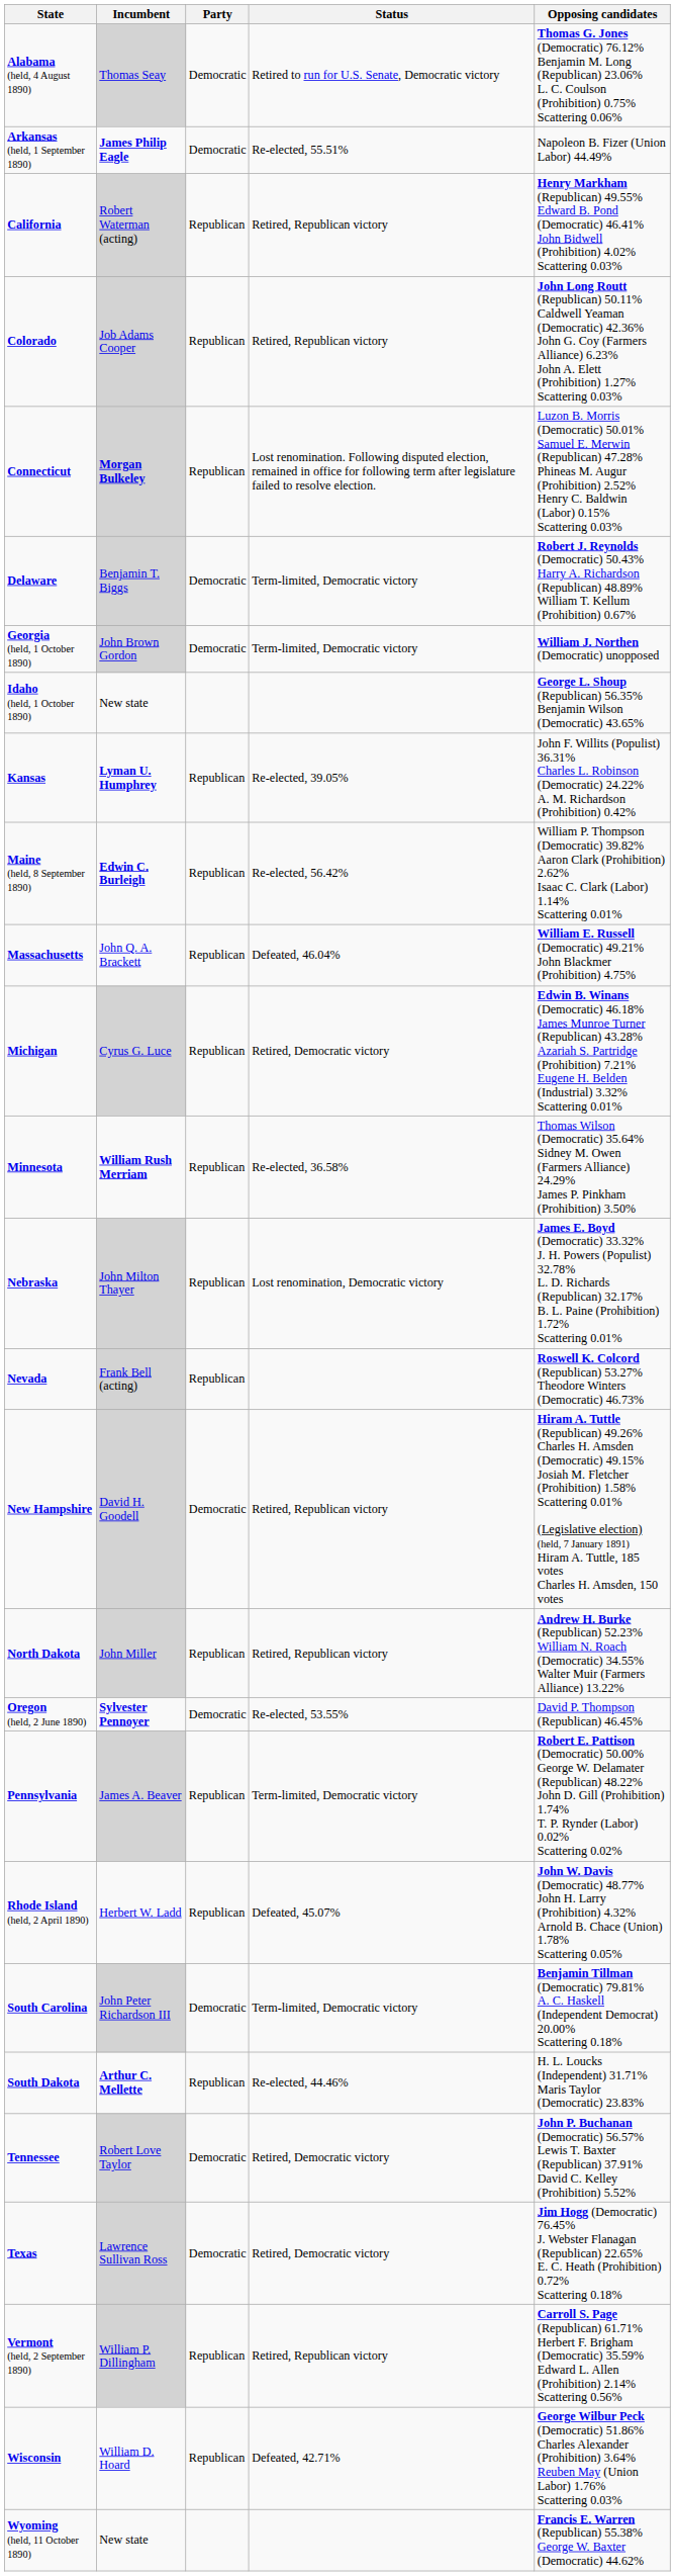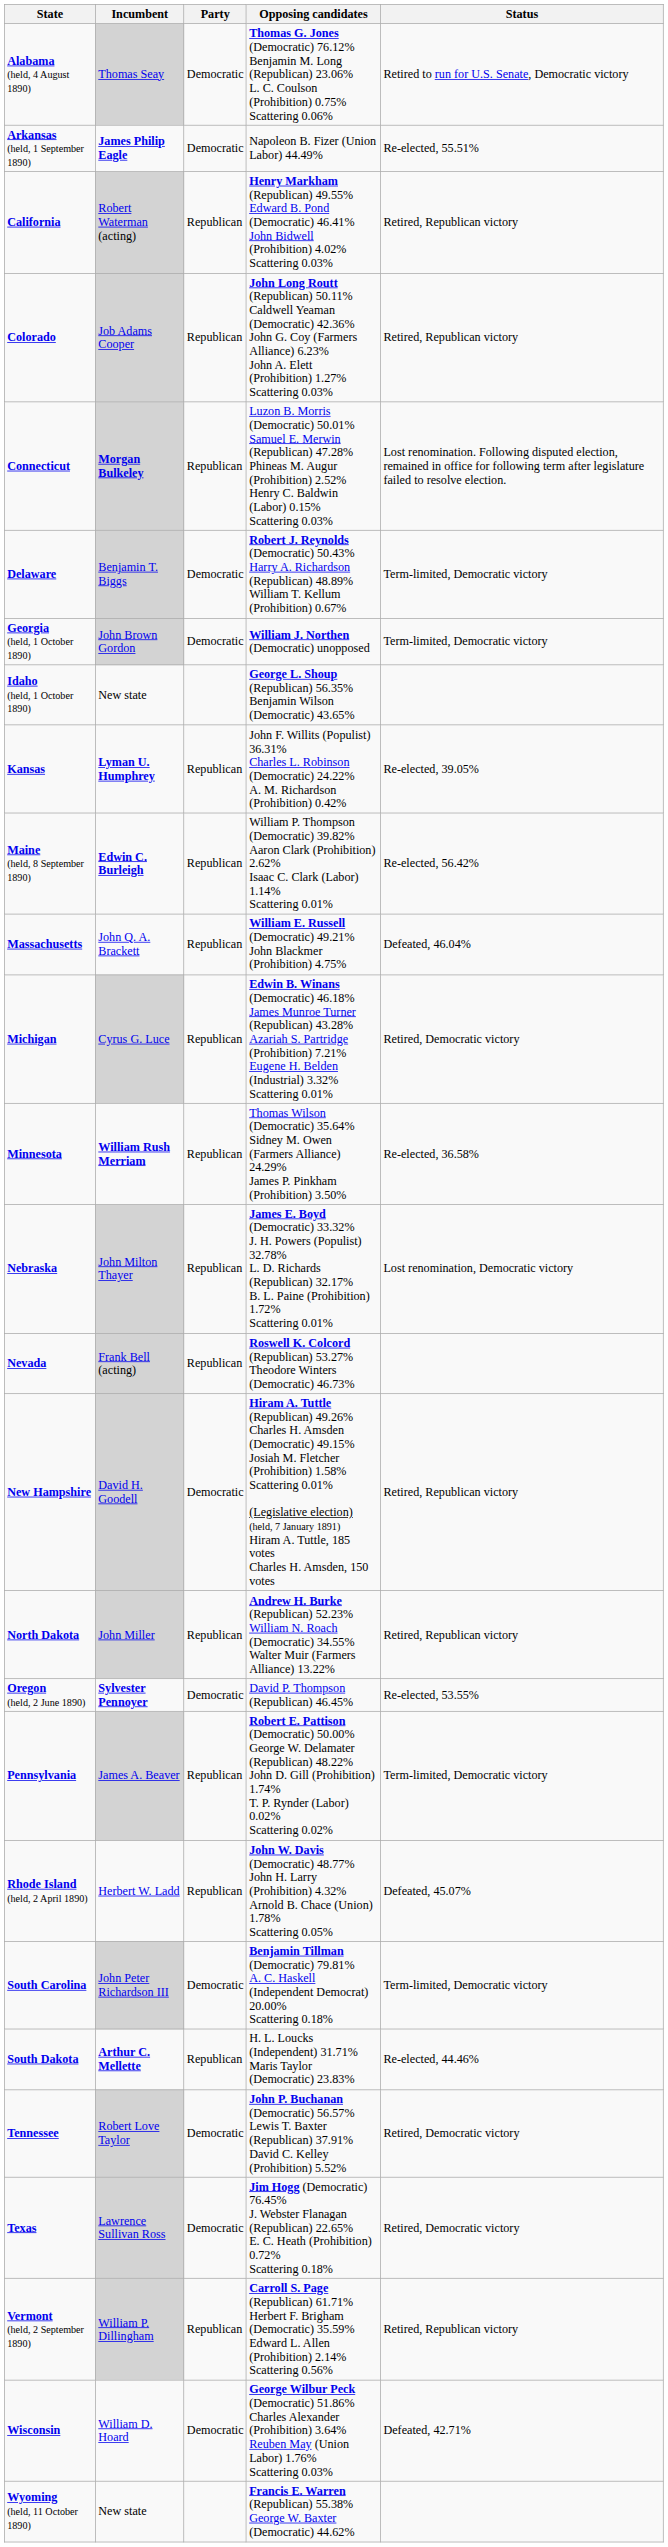 <table class="wikitable">
 <tr>
 <th>State</th>
 <th>Incumbent</th>
 <th>Party</th>
+<th>Opposing candidates</th>
 <th>Status</th>
-<th>Opposing candidates</th>
 </tr>
 <tr>
 <td><strong><a href='#'>Alabama</a></strong><br><small>(held, 4 August 1890)</small></td>
 <td bgcolor="lightgrey"><a href='#'>Thomas Seay</a></td>
 <td>Democratic</td>
+<td><strong><a href='#'>Thomas G. Jones</a></strong> (Democratic) 76.12%<br>Benjamin M. Long (Republican) 23.06%<br>L. C. Coulson (Prohibition) 0.75%<br>Scattering 0.06%<br></td>
 <td>Retired to <a href='#'>run for U.S. Senate</a>, Democratic victory</td>
-<td><strong><a href='#'>Thomas G. Jones</a></strong> (Democratic) 76.12%<br>Benjamin M. Long (Republican) 23.06%<br>L. C. Coulson (Prohibition) 0.75%<br>Scattering 0.06%<br></td>
 </tr>
 <tr>
 <td><strong><a href='#'>Arkansas</a></strong><br><small>(held, 1 September 1890)</small></td>
 <td><strong><a href='#'>James Philip Eagle</a></strong></td>
 <td>Democratic</td>
+<td>Napoleon B. Fizer (Union Labor) 44.49%<br></td>
 <td>Re-elected, 55.51%</td>
-<td>Napoleon B. Fizer (Union Labor) 44.49%<br></td>
 </tr>
 <tr>
 <td><strong><a href='#'>California</a></strong></td>
 <td bgcolor="lightgrey"><a href='#'>Robert Waterman</a> (acting)</td>
 <td>Republican</td>
+<td><strong><a href='#'>Henry Markham</a></strong> (Republican) 49.55%<br><a href='#'>Edward B. Pond</a> (Democratic) 46.41%<br><a href='#'>John Bidwell</a> (Prohibition) 4.02%<br>Scattering 0.03%<br></td>
 <td>Retired, Republican victory</td>
-<td><strong><a href='#'>Henry Markham</a></strong> (Republican) 49.55%<br><a href='#'>Edward B. Pond</a> (Democratic) 46.41%<br><a href='#'>John Bidwell</a> (Prohibition) 4.02%<br>Scattering 0.03%<br></td>
 </tr>
 <tr>
 <td><strong><a href='#'>Colorado</a></strong></td>
 <td bgcolor="lightgrey"><a href='#'>Job Adams Cooper</a></td>
 <td>Republican</td>
+<td><strong><a href='#'>John Long Routt</a></strong> (Republican) 50.11%<br>Caldwell Yeaman (Democratic) 42.36%<br>John G. Coy (Farmers Alliance) 6.23%<br>John A. Elett (Prohibition) 1.27%<br>Scattering 0.03%<br></td>
 <td>Retired, Republican victory</td>
-<td><strong><a href='#'>John Long Routt</a></strong> (Republican) 50.11%<br>Caldwell Yeaman (Democratic) 42.36%<br>John G. Coy (Farmers Alliance) 6.23%<br>John A. Elett (Prohibition) 1.27%<br>Scattering 0.03%<br></td>
 </tr>
 <tr>
 <td><strong><a href='#'>Connecticut</a></strong></td>
 <td bgcolor="lightgrey"><strong><a href='#'>Morgan Bulkeley</a></strong></td>
 <td>Republican</td>
+<td><a href='#'>Luzon B. Morris</a> (Democratic) 50.01%<br><a href='#'>Samuel E. Merwin</a> (Republican) 47.28%<br>Phineas M. Augur (Prohibition) 2.52%<br>Henry C. Baldwin (Labor) 0.15%<br>Scattering 0.03%<br></td>
 <td>Lost renomination. Following disputed election, remained in office for following term after legislature failed to resolve election.</td>
-<td><a href='#'>Luzon B. Morris</a> (Democratic) 50.01%<br><a href='#'>Samuel E. Merwin</a> (Republican) 47.28%<br>Phineas M. Augur (Prohibition) 2.52%<br>Henry C. Baldwin (Labor) 0.15%<br>Scattering 0.03%<br></td>
 </tr>
 <tr>
 <td><strong><a href='#'>Delaware</a></strong></td>
 <td bgcolor="lightgrey"><a href='#'>Benjamin T. Biggs</a></td>
 <td>Democratic</td>
+<td><strong><a href='#'>Robert J. Reynolds</a></strong> (Democratic) 50.43%<br><a href='#'>Harry A. Richardson</a> (Republican) 48.89%<br>William T. Kellum (Prohibition) 0.67%<br></td>
 <td>Term-limited, Democratic victory</td>
-<td><strong><a href='#'>Robert J. Reynolds</a></strong> (Democratic) 50.43%<br><a href='#'>Harry A. Richardson</a> (Republican) 48.89%<br>William T. Kellum (Prohibition) 0.67%<br></td>
 </tr>
 <tr>
 <td><strong><a href='#'>Georgia</a></strong><br><small>(held, 1 October 1890)</small></td>
 <td bgcolor="lightgrey"><a href='#'>John Brown Gordon</a></td>
 <td>Democratic</td>
+<td><strong><a href='#'>William J. Northen</a></strong> (Democratic) unopposed<br></td>
 <td>Term-limited, Democratic victory</td>
-<td><strong><a href='#'>William J. Northen</a></strong> (Democratic) unopposed<br></td>
 </tr>
 <tr>
 <td><strong><a href='#'>Idaho</a></strong><br><small>(held, 1 October 1890)</small></td>
 <td>New state</td>
 <td></td>
+<td><strong><a href='#'>George L. Shoup</a></strong> (Republican) 56.35%<br>Benjamin Wilson (Democratic) 43.65%<br></td>
 <td></td>
-<td><strong><a href='#'>George L. Shoup</a></strong> (Republican) 56.35%<br>Benjamin Wilson (Democratic) 43.65%<br></td>
 </tr>
 <tr>
 <td><strong><a href='#'>Kansas</a></strong></td>
 <td><strong><a href='#'>Lyman U. Humphrey</a></strong></td>
 <td>Republican</td>
+<td>John F. Willits (Populist) 36.31%<br><a href='#'>Charles L. Robinson</a> (Democratic) 24.22%<br>A. M. Richardson (Prohibition) 0.42%<br></td>
 <td>Re-elected, 39.05%</td>
-<td>John F. Willits (Populist) 36.31%<br><a href='#'>Charles L. Robinson</a> (Democratic) 24.22%<br>A. M. Richardson (Prohibition) 0.42%<br></td>
 </tr>
 <tr>
 <td><strong><a href='#'>Maine</a></strong><br><small>(held, 8 September 1890)</small></td>
 <td><strong><a href='#'>Edwin C. Burleigh</a></strong></td>
 <td>Republican</td>
+<td>William P. Thompson (Democratic) 39.82%<br>Aaron Clark (Prohibition) 2.62%<br>Isaac C. Clark (Labor) 1.14%<br>Scattering 0.01%<br></td>
 <td>Re-elected, 56.42%</td>
-<td>William P. Thompson (Democratic) 39.82%<br>Aaron Clark (Prohibition) 2.62%<br>Isaac C. Clark (Labor) 1.14%<br>Scattering 0.01%<br></td>
 </tr>
 <tr>
 <td><strong><a href='#'>Massachusetts</a></strong></td>
 <td><a href='#'>John Q. A. Brackett</a></td>
 <td>Republican</td>
+<td><strong><a href='#'>William E. Russell</a></strong> (Democratic) 49.21%<br>John Blackmer (Prohibition) 4.75%<br></td>
 <td>Defeated, 46.04%</td>
-<td><strong><a href='#'>William E. Russell</a></strong> (Democratic) 49.21%<br>John Blackmer (Prohibition) 4.75%<br></td>
 </tr>
 <tr>
 <td><strong><a href='#'>Michigan</a></strong></td>
 <td bgcolor="lightgrey"><a href='#'>Cyrus G. Luce</a></td>
 <td>Republican</td>
+<td><strong><a href='#'>Edwin B. Winans</a></strong> (Democratic) 46.18%<br><a href='#'>James Munroe Turner</a> (Republican) 43.28%<br><a href='#'>Azariah S. Partridge</a> (Prohibition) 7.21%<br><a href='#'>Eugene H. Belden</a> (Industrial) 3.32%<br>Scattering 0.01%<br></td>
 <td>Retired, Democratic victory</td>
-<td><strong><a href='#'>Edwin B. Winans</a></strong> (Democratic) 46.18%<br><a href='#'>James Munroe Turner</a> (Republican) 43.28%<br><a href='#'>Azariah S. Partridge</a> (Prohibition) 7.21%<br><a href='#'>Eugene H. Belden</a> (Industrial) 3.32%<br>Scattering 0.01%<br></td>
 </tr>
 <tr>
 <td><strong><a href='#'>Minnesota</a></strong></td>
 <td><strong><a href='#'>William Rush Merriam</a></strong></td>
 <td>Republican</td>
+<td><a href='#'>Thomas Wilson</a> (Democratic) 35.64%<br>Sidney M. Owen (Farmers Alliance) 24.29%<br>James P. Pinkham (Prohibition) 3.50%<br></td>
 <td>Re-elected, 36.58%</td>
-<td><a href='#'>Thomas Wilson</a> (Democratic) 35.64%<br>Sidney M. Owen (Farmers Alliance) 24.29%<br>James P. Pinkham (Prohibition) 3.50%<br></td>
 </tr>
 <tr>
 <td><strong><a href='#'>Nebraska</a></strong></td>
 <td bgcolor="lightgrey"><a href='#'>John Milton Thayer</a></td>
 <td>Republican</td>
+<td><strong><a href='#'>James E. Boyd</a></strong> (Democratic) 33.32%<br>J. H. Powers (Populist) 32.78%<br>L. D. Richards (Republican) 32.17%<br>B. L. Paine (Prohibition) 1.72%<br>Scattering 0.01%<br></td>
 <td>Lost renomination, Democratic victory</td>
-<td><strong><a href='#'>James E. Boyd</a></strong> (Democratic) 33.32%<br>J. H. Powers (Populist) 32.78%<br>L. D. Richards (Republican) 32.17%<br>B. L. Paine (Prohibition) 1.72%<br>Scattering 0.01%<br></td>
 </tr>
 <tr>
 <td><strong><a href='#'>Nevada</a></strong></td>
 <td bgcolor="lightgrey"><a href='#'>Frank Bell</a> (acting)</td>
 <td>Republican</td>
+<td><strong><a href='#'>Roswell K. Colcord</a></strong> (Republican) 53.27%<br>Theodore Winters (Democratic) 46.73%<br></td>
 <td></td>
-<td><strong><a href='#'>Roswell K. Colcord</a></strong> (Republican) 53.27%<br>Theodore Winters (Democratic) 46.73%<br></td>
 </tr>
 <tr>
 <td><strong><a href='#'>New Hampshire</a></strong></td>
 <td bgcolor="lightgrey"><a href='#'>David H. Goodell</a></td>
 <td>Democratic</td>
+<td><strong><a href='#'>Hiram A. Tuttle</a></strong> (Republican) 49.26%<br>Charles H. Amsden (Democratic) 49.15%<br>Josiah M. Fletcher (Prohibition) 1.58%<br>Scattering 0.01%<br><br><u>(Legislative election)</u><br><small>(held, 7 January 1891)</small><br>Hiram A. Tuttle, 185 votes<br>Charles H. Amsden, 150 votes<br></td>
 <td>Retired, Republican victory</td>
-<td><strong><a href='#'>Hiram A. Tuttle</a></strong> (Republican) 49.26%<br>Charles H. Amsden (Democratic) 49.15%<br>Josiah M. Fletcher (Prohibition) 1.58%<br>Scattering 0.01%<br><br><u>(Legislative election)</u><br><small>(held, 7 January 1891)</small><br>Hiram A. Tuttle, 185 votes<br>Charles H. Amsden, 150 votes<br></td>
 </tr>
 <tr>
 <td><strong><a href='#'>North Dakota</a></strong></td>
 <td bgcolor="lightgrey"><a href='#'>John Miller</a></td>
 <td>Republican</td>
+<td><strong><a href='#'>Andrew H. Burke</a></strong> (Republican) 52.23%<br><a href='#'>William N. Roach</a> (Democratic) 34.55%<br>Walter Muir (Farmers Alliance) 13.22%</td>
 <td>Retired, Republican victory</td>
-<td><strong><a href='#'>Andrew H. Burke</a></strong> (Republican) 52.23%<br><a href='#'>William N. Roach</a> (Democratic) 34.55%<br>Walter Muir (Farmers Alliance) 13.22%</td>
 </tr>
 <tr>
 <td><strong><a href='#'>Oregon</a></strong><br><small>(held, 2 June 1890)</small></td>
 <td><strong><a href='#'>Sylvester Pennoyer</a></strong></td>
 <td>Democratic</td>
+<td><a href='#'>David P. Thompson</a> (Republican) 46.45%<br></td>
 <td>Re-elected, 53.55%</td>
-<td><a href='#'>David P. Thompson</a> (Republican) 46.45%<br></td>
 </tr>
 <tr>
 <td><strong><a href='#'>Pennsylvania</a></strong></td>
 <td bgcolor="lightgrey"><a href='#'>James A. Beaver</a></td>
 <td>Republican</td>
+<td><strong><a href='#'>Robert E. Pattison</a></strong> (Democratic) 50.00%<br>George W. Delamater (Republican) 48.22%<br>John D. Gill (Prohibition) 1.74%<br>T. P. Rynder (Labor) 0.02%<br>Scattering 0.02%<br></td>
 <td>Term-limited, Democratic victory</td>
-<td><strong><a href='#'>Robert E. Pattison</a></strong> (Democratic) 50.00%<br>George W. Delamater (Republican) 48.22%<br>John D. Gill (Prohibition) 1.74%<br>T. P. Rynder (Labor) 0.02%<br>Scattering 0.02%<br></td>
 </tr>
 <tr>
 <td><strong><a href='#'>Rhode Island</a></strong><br><small>(held, 2 April 1890)</small></td>
 <td><a href='#'>Herbert W. Ladd</a></td>
 <td>Republican</td>
+<td><strong><a href='#'>John W. Davis</a></strong> (Democratic) 48.77%<br>John H. Larry (Prohibition) 4.32%<br>Arnold B. Chace (Union) 1.78%<br>Scattering 0.05%<br></td>
 <td>Defeated, 45.07%</td>
-<td><strong><a href='#'>John W. Davis</a></strong> (Democratic) 48.77%<br>John H. Larry (Prohibition) 4.32%<br>Arnold B. Chace (Union) 1.78%<br>Scattering 0.05%<br></td>
 </tr>
 <tr>
 <td><strong><a href='#'>South Carolina</a></strong></td>
 <td bgcolor="lightgrey"><a href='#'>John Peter Richardson III</a></td>
 <td>Democratic</td>
+<td><strong><a href='#'>Benjamin Tillman</a></strong> (Democratic) 79.81%<br><a href='#'>A. C. Haskell</a> (Independent Democrat) 20.00%<br>Scattering 0.18%<br></td>
 <td>Term-limited, Democratic victory</td>
-<td><strong><a href='#'>Benjamin Tillman</a></strong> (Democratic) 79.81%<br><a href='#'>A. C. Haskell</a> (Independent Democrat) 20.00%<br>Scattering 0.18%<br></td>
 </tr>
 <tr>
 <td><strong><a href='#'>South Dakota</a></strong></td>
 <td><strong><a href='#'>Arthur C. Mellette</a></strong></td>
 <td>Republican</td>
+<td>H. L. Loucks (Independent) 31.71%<br>Maris Taylor (Democratic) 23.83%<br></td>
 <td>Re-elected, 44.46%</td>
-<td>H. L. Loucks (Independent) 31.71%<br>Maris Taylor (Democratic) 23.83%<br></td>
 </tr>
 <tr>
 <td><strong><a href='#'>Tennessee</a></strong></td>
 <td bgcolor="lightgrey"><a href='#'>Robert Love Taylor</a></td>
 <td>Democratic</td>
+<td><strong><a href='#'>John P. Buchanan</a></strong> (Democratic) 56.57%<br>Lewis T. Baxter (Republican) 37.91%<br>David C. Kelley (Prohibition) 5.52%<br></td>
 <td>Retired, Democratic victory</td>
-<td><strong><a href='#'>John P. Buchanan</a></strong> (Democratic) 56.57%<br>Lewis T. Baxter (Republican) 37.91%<br>David C. Kelley (Prohibition) 5.52%<br></td>
 </tr>
 <tr>
 <td><strong><a href='#'>Texas</a></strong></td>
 <td bgcolor="lightgrey"><a href='#'>Lawrence Sullivan Ross</a></td>
 <td>Democratic</td>
+<td><strong><a href='#'>Jim Hogg</a></strong> (Democratic) 76.45%<br>J. Webster Flanagan (Republican) 22.65%<br>E. C. Heath (Prohibition) 0.72%<br>Scattering 0.18%<br></td>
 <td>Retired, Democratic victory</td>
-<td><strong><a href='#'>Jim Hogg</a></strong> (Democratic) 76.45%<br>J. Webster Flanagan (Republican) 22.65%<br>E. C. Heath (Prohibition) 0.72%<br>Scattering 0.18%<br></td>
 </tr>
 <tr>
 <td><strong><a href='#'>Vermont</a></strong><br><small>(held, 2 September 1890)</small></td>
 <td bgcolor="lightgrey"><a href='#'>William P. Dillingham</a></td>
 <td>Republican</td>
+<td><strong><a href='#'>Carroll S. Page</a></strong> (Republican) 61.71%<br>Herbert F. Brigham (Democratic) 35.59%<br>Edward L. Allen (Prohibition) 2.14%<br>Scattering 0.56%<br></td>
 <td>Retired, Republican victory</td>
-<td><strong><a href='#'>Carroll S. Page</a></strong> (Republican) 61.71%<br>Herbert F. Brigham (Democratic) 35.59%<br>Edward L. Allen (Prohibition) 2.14%<br>Scattering 0.56%<br></td>
 </tr>
 <tr>
 <td><strong><a href='#'>Wisconsin</a></strong></td>
 <td><a href='#'>William D. Hoard</a></td>
-<td>Republican</td>
+<td>Democratic</td>
+<td><strong><a href='#'>George Wilbur Peck</a></strong> (Democratic) 51.86%<br>Charles Alexander (Prohibition) 3.64%<br><a href='#'>Reuben May</a> (Union Labor) 1.76%<br>Scattering 0.03%<br></td>
 <td>Defeated, 42.71%</td>
-<td><strong><a href='#'>George Wilbur Peck</a></strong> (Democratic) 51.86%<br>Charles Alexander (Prohibition) 3.64%<br><a href='#'>Reuben May</a> (Union Labor) 1.76%<br>Scattering 0.03%<br></td>
 </tr>
 <tr>
 <td><strong><a href='#'>Wyoming</a></strong><br><small>(held, 11 October 1890)</small></td>
 <td>New state</td>
 <td></td>
+<td><strong><a href='#'>Francis E. Warren</a></strong> (Republican) 55.38%<br><a href='#'>George W. Baxter</a> (Democratic) 44.62%<br></td>
 <td></td>
-<td><strong><a href='#'>Francis E. Warren</a></strong> (Republican) 55.38%<br><a href='#'>George W. Baxter</a> (Democratic) 44.62%<br></td>
 </tr>
 </table>
